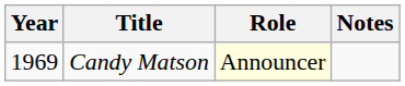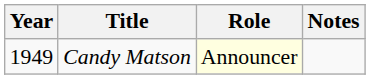 <table class="wikitable sortable">
 <tr>
 <th>Year</th>
 <th>Title</th>
 <th>Role</th>
 <th class="unsortable">Notes</th>
 </tr>
 <tr>
-<td>1969</td>
+<td>1949</td>
 <td><em>Candy Matson</em></td>
 <td style="background: lightyellow;">Announcer</td>
 <td></td>
 </tr>
 </table>
